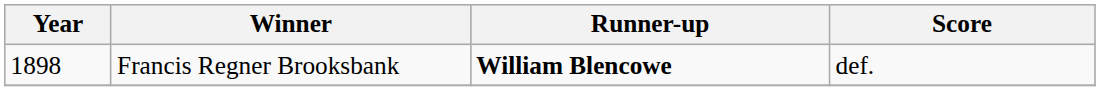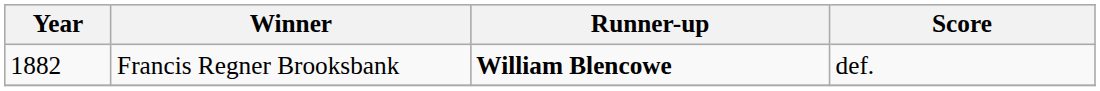 <table class="wikitable">
 <tr>
 <th style="width:60px;">Year</th>
 <th style="width:220px;">Winner</th>
 <th style="width:220px;">Runner-up</th>
 <th style="width:160px;">Score</th>
 </tr>
 <tr>
-<td>1898</td>
+<td>1882</td>
 <td> Francis Regner Brooksbank</td>
 <td><strong> William Blencowe</strong></td>
 <td>def.</td>
 </tr>
 <tr>
 </tr>
 </table>
